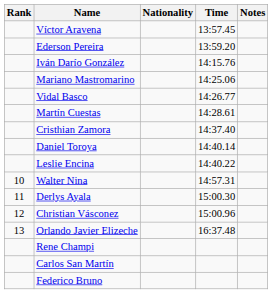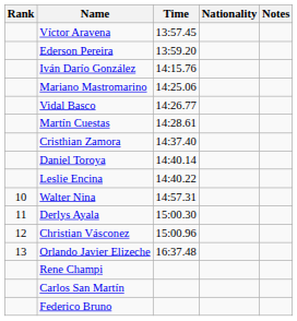 <table class="wikitable sortable" style="text-align:center">
 <tr>
 <th>Rank</th>
 <th>Name</th>
+<th>Time</th>
 <th>Nationality</th>
-<th>Time</th>
 <th>Notes</th>
 </tr>
 <tr>
 <td></td>
 <td align=left><a href='#'>Víctor Aravena</a></td>
+<td>13:57.45</td>
 <td align=left></td>
-<td>13:57.45</td>
 <td></td>
 </tr>
 <tr>
 <td></td>
 <td align=left><a href='#'>Ederson Pereira</a></td>
+<td>13:59.20</td>
 <td align=left></td>
-<td>13:59.20</td>
 <td></td>
 </tr>
 <tr>
 <td></td>
 <td align=left><a href='#'>Iván Darío González</a></td>
+<td>14:15.76</td>
 <td align=left></td>
-<td>14:15.76</td>
 <td></td>
 </tr>
 <tr>
 <td></td>
 <td align=left><a href='#'>Mariano Mastromarino</a></td>
+<td>14:25.06</td>
 <td align=left></td>
-<td>14:25.06</td>
 <td></td>
 </tr>
 <tr>
 <td></td>
 <td align=left><a href='#'>Vidal Basco</a></td>
+<td>14:26.77</td>
 <td align=left></td>
-<td>14:26.77</td>
 <td></td>
 </tr>
 <tr>
 <td></td>
 <td align=left><a href='#'>Martín Cuestas</a></td>
+<td>14:28.61</td>
 <td align=left></td>
-<td>14:28.61</td>
 <td></td>
 </tr>
 <tr>
 <td></td>
 <td align=left><a href='#'>Cristhian Zamora</a></td>
+<td>14:37.40</td>
 <td align=left></td>
-<td>14:37.40</td>
 <td></td>
 </tr>
 <tr>
 <td></td>
 <td align=left><a href='#'>Daniel Toroya</a></td>
+<td>14:40.14</td>
 <td align=left></td>
-<td>14:40.14</td>
 <td></td>
 </tr>
 <tr>
 <td></td>
 <td align=left><a href='#'>Leslie Encina</a></td>
+<td>14:40.22</td>
 <td align=left></td>
-<td>14:40.22</td>
 <td></td>
 </tr>
 <tr>
 <td>10</td>
 <td align=left><a href='#'>Walter Nina</a></td>
+<td>14:57.31</td>
 <td align=left></td>
-<td>14:57.31</td>
 <td></td>
 </tr>
 <tr>
 <td>11</td>
 <td align=left><a href='#'>Derlys Ayala</a></td>
+<td>15:00.30</td>
 <td align=left></td>
-<td>15:00.30</td>
 <td></td>
 </tr>
 <tr>
 <td>12</td>
 <td align=left><a href='#'>Christian Vásconez</a></td>
+<td>15:00.96</td>
 <td align=left></td>
-<td>15:00.96</td>
 <td></td>
 </tr>
 <tr>
 <td>13</td>
 <td align=left><a href='#'>Orlando Javier Elizeche</a></td>
+<td>16:37.48</td>
 <td align=left></td>
-<td>16:37.48</td>
 <td></td>
 </tr>
 <tr>
 <td></td>
 <td align=left><a href='#'>Rene Champi</a></td>
+<td></td>
 <td align=left></td>
-<td></td>
 <td></td>
 </tr>
 <tr>
 <td></td>
 <td align=left><a href='#'>Carlos San Martín</a></td>
+<td></td>
 <td align=left></td>
-<td></td>
 <td></td>
 </tr>
 <tr>
 <td></td>
 <td align=left><a href='#'>Federico Bruno</a></td>
+<td></td>
 <td align=left></td>
-<td></td>
 <td></td>
 </tr>
 </table>
